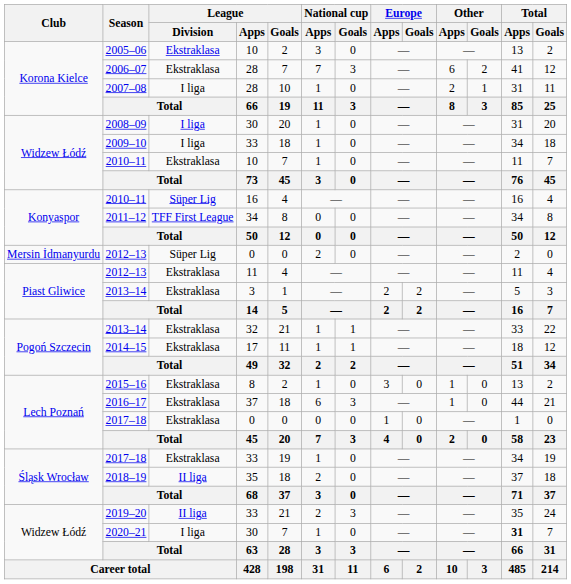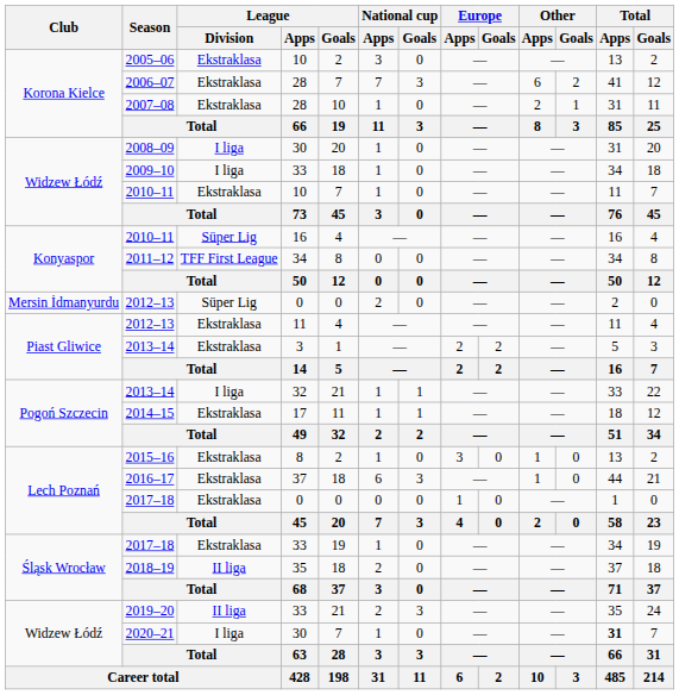 <table class="wikitable" style="text-align:center">
 <tr>
 <th rowspan="2">Club</th>
 <th rowspan="2">Season</th>
 <th colspan="3">League</th>
 <th colspan="2">National cup</th>
 <th colspan="2"><a href='#'>Europe</a></th>
 <th colspan="2">Other</th>
 <th colspan="2">Total</th>
 </tr>
 <tr>
 <th>Division</th>
 <th>Apps</th>
 <th>Goals</th>
 <th>Apps</th>
 <th>Goals</th>
 <th>Apps</th>
 <th>Goals</th>
 <th>Apps</th>
 <th>Goals</th>
 <th>Apps</th>
 <th>Goals</th>
 </tr>
 <tr>
 <td rowspan="4"><a href='#'>Korona Kielce</a></td>
 <td><a href='#'>2005–06</a></td>
 <td><a href='#'>Ekstraklasa</a></td>
 <td>10</td>
 <td>2</td>
 <td>3</td>
 <td>0</td>
 <td colspan="2">—</td>
 <td colspan="2">—</td>
 <td>13</td>
 <td>2</td>
 </tr>
 <tr>
 <td><a href='#'>2006–07</a></td>
 <td>Ekstraklasa</td>
 <td>28</td>
 <td>7</td>
 <td>7</td>
 <td>3</td>
 <td colspan="2">—</td>
 <td>6</td>
 <td>2</td>
 <td>41</td>
 <td>12</td>
 </tr>
 <tr>
 <td><a href='#'>2007–08</a></td>
-<td>I liga</td>
+<td>Ekstraklasa</td>
 <td>28</td>
 <td>10</td>
 <td>1</td>
 <td>0</td>
 <td colspan="2">—</td>
 <td>2</td>
 <td>1</td>
 <td>31</td>
 <td>11</td>
 </tr>
 <tr>
 <th colspan="2">Total</th>
 <th>66</th>
 <th>19</th>
 <th>11</th>
 <th>3</th>
 <th colspan="2">—</th>
 <th>8</th>
 <th>3</th>
 <th>85</th>
 <th>25</th>
 </tr>
 <tr>
 <td rowspan="4"><a href='#'>Widzew Łódź</a></td>
 <td><a href='#'>2008–09</a></td>
 <td><a href='#'>I liga</a></td>
 <td>30</td>
 <td>20</td>
 <td>1</td>
 <td>0</td>
 <td colspan="2">—</td>
 <td colspan="2">—</td>
 <td>31</td>
 <td>20</td>
 </tr>
 <tr>
 <td><a href='#'>2009–10</a></td>
 <td>I liga</td>
 <td>33</td>
 <td>18</td>
 <td>1</td>
 <td>0</td>
 <td colspan="2">—</td>
 <td colspan="2">—</td>
 <td>34</td>
 <td>18</td>
 </tr>
 <tr>
 <td><a href='#'>2010–11</a></td>
 <td>Ekstraklasa</td>
 <td>10</td>
 <td>7</td>
 <td>1</td>
 <td>0</td>
 <td colspan="2">—</td>
 <td colspan="2">—</td>
 <td>11</td>
 <td>7</td>
 </tr>
 <tr>
 <th colspan="2">Total</th>
 <th>73</th>
 <th>45</th>
 <th>3</th>
 <th>0</th>
 <th colspan="2">—</th>
 <th colspan="2">—</th>
 <th>76</th>
 <th>45</th>
 </tr>
 <tr>
 <td rowspan="3"><a href='#'>Konyaspor</a></td>
 <td><a href='#'>2010–11</a></td>
 <td><a href='#'>Süper Lig</a></td>
 <td>16</td>
 <td>4</td>
 <td colspan="2">—</td>
 <td colspan="2">—</td>
 <td colspan="2">—</td>
 <td>16</td>
 <td>4</td>
 </tr>
 <tr>
 <td><a href='#'>2011–12</a></td>
 <td><a href='#'>TFF First League</a></td>
 <td>34</td>
 <td>8</td>
 <td>0</td>
 <td>0</td>
 <td colspan="2">—</td>
 <td colspan="2">—</td>
 <td>34</td>
 <td>8</td>
 </tr>
 <tr>
 <th colspan="2">Total</th>
 <th>50</th>
 <th>12</th>
 <th>0</th>
 <th>0</th>
 <th colspan="2">—</th>
 <th colspan="2">—</th>
 <th>50</th>
 <th>12</th>
 </tr>
 <tr>
 <td><a href='#'>Mersin İdmanyurdu</a></td>
 <td><a href='#'>2012–13</a></td>
 <td>Süper Lig</td>
 <td>0</td>
 <td>0</td>
 <td>2</td>
 <td>0</td>
 <td colspan="2">—</td>
 <td colspan="2">—</td>
 <td>2</td>
 <td>0</td>
 </tr>
 <tr>
 <td rowspan="3"><a href='#'>Piast Gliwice</a></td>
 <td><a href='#'>2012–13</a></td>
 <td>Ekstraklasa</td>
 <td>11</td>
 <td>4</td>
 <td colspan="2">—</td>
 <td colspan="2">—</td>
 <td colspan="2">—</td>
 <td>11</td>
 <td>4</td>
 </tr>
 <tr>
 <td><a href='#'>2013–14</a></td>
 <td>Ekstraklasa</td>
 <td>3</td>
 <td>1</td>
 <td colspan="2">—</td>
 <td>2</td>
 <td>2</td>
 <td colspan="2">—</td>
 <td>5</td>
 <td>3</td>
 </tr>
 <tr>
 <th colspan="2">Total</th>
 <th>14</th>
 <th>5</th>
 <th colspan="2">—</th>
 <th>2</th>
 <th>2</th>
 <th colspan="2">—</th>
 <th>16</th>
 <th>7</th>
 </tr>
 <tr>
 <td rowspan="3"><a href='#'>Pogoń Szczecin</a></td>
 <td><a href='#'>2013–14</a></td>
-<td>Ekstraklasa</td>
+<td>I liga</td>
 <td>32</td>
 <td>21</td>
 <td>1</td>
 <td>1</td>
 <td colspan="2">—</td>
 <td colspan="2">—</td>
 <td>33</td>
 <td>22</td>
 </tr>
 <tr>
 <td><a href='#'>2014–15</a></td>
 <td>Ekstraklasa</td>
 <td>17</td>
 <td>11</td>
 <td>1</td>
 <td>1</td>
 <td colspan="2">—</td>
 <td colspan="2">—</td>
 <td>18</td>
 <td>12</td>
 </tr>
 <tr>
 <th colspan="2">Total</th>
 <th>49</th>
 <th>32</th>
 <th>2</th>
 <th>2</th>
 <th colspan="2">—</th>
 <th colspan="2">—</th>
 <th>51</th>
 <th>34</th>
 </tr>
 <tr>
 <td rowspan="4"><a href='#'>Lech Poznań</a></td>
 <td><a href='#'>2015–16</a></td>
 <td>Ekstraklasa</td>
 <td>8</td>
 <td>2</td>
 <td>1</td>
 <td>0</td>
 <td>3</td>
 <td>0</td>
 <td>1</td>
 <td>0</td>
 <td>13</td>
 <td>2</td>
 </tr>
 <tr>
 <td><a href='#'>2016–17</a></td>
 <td>Ekstraklasa</td>
 <td>37</td>
 <td>18</td>
 <td>6</td>
 <td>3</td>
 <td colspan="2">—</td>
 <td>1</td>
 <td>0</td>
 <td>44</td>
 <td>21</td>
 </tr>
 <tr>
 <td><a href='#'>2017–18</a></td>
 <td>Ekstraklasa</td>
 <td>0</td>
 <td>0</td>
 <td>0</td>
 <td>0</td>
 <td>1</td>
 <td>0</td>
 <td colspan="2">—</td>
 <td>1</td>
 <td>0</td>
 </tr>
 <tr>
 <th colspan="2">Total</th>
 <th>45</th>
 <th>20</th>
 <th>7</th>
 <th>3</th>
 <th>4</th>
 <th>0</th>
 <th>2</th>
 <th>0</th>
 <th>58</th>
 <th>23</th>
 </tr>
 <tr>
 <td rowspan="3"><a href='#'>Śląsk Wrocław</a></td>
 <td><a href='#'>2017–18</a></td>
 <td>Ekstraklasa</td>
 <td>33</td>
 <td>19</td>
 <td>1</td>
 <td>0</td>
 <td colspan="2">—</td>
 <td colspan="2">—</td>
 <td>34</td>
 <td>19</td>
 </tr>
 <tr>
 <td><a href='#'>2018–19</a></td>
 <td><a href='#'>II liga</a></td>
 <td>35</td>
 <td>18</td>
 <td>2</td>
 <td>0</td>
 <td colspan="2">—</td>
 <td colspan="2">—</td>
 <td>37</td>
 <td>18</td>
 </tr>
 <tr>
 <th colspan="2">Total</th>
 <th>68</th>
 <th>37</th>
 <th>3</th>
 <th>0</th>
 <th colspan="2">—</th>
 <th colspan="2">—</th>
 <th>71</th>
 <th>37</th>
 </tr>
 <tr>
 <td rowspan="3">Widzew Łódź</td>
 <td><a href='#'>2019–20</a></td>
 <td><a href='#'>II liga</a></td>
 <td>33</td>
 <td>21</td>
 <td>2</td>
 <td>3</td>
 <td colspan="2">—</td>
 <td colspan="2">—</td>
 <td>35</td>
 <td>24</td>
 </tr>
 <tr>
 <td><a href='#'>2020–21</a></td>
 <td>I liga</td>
 <td>30</td>
 <td>7</td>
 <td>1</td>
 <td>0</td>
 <td colspan="2">—</td>
 <td colspan="2">—</td>
 <td><strong>31</strong></td>
 <td>7</td>
 </tr>
 <tr>
 <th colspan="2">Total</th>
 <th>63</th>
 <th>28</th>
 <th>3</th>
 <th>3</th>
 <th colspan="2">—</th>
 <th colspan="2">—</th>
 <th>66</th>
 <th>31</th>
 </tr>
 <tr>
 <th colspan="3">Career total</th>
 <th>428</th>
 <th>198</th>
 <th>31</th>
 <th>11</th>
 <th>6</th>
 <th>2</th>
 <th>10</th>
 <th>3</th>
 <th>485</th>
 <th>214</th>
 </tr>
 </table>
